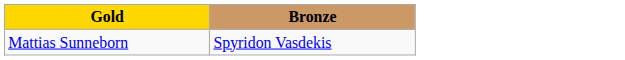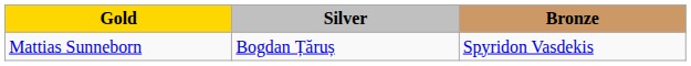 <table class="wikitable" style="text-align:left">
 <tr align="center">
 <td width=200 bgcolor=gold><strong>Gold</strong></td>
+<td width=200 bgcolor=silver><strong>Silver</strong></td>
 <td width=200 bgcolor=CC9966><strong>Bronze</strong></td>
 </tr>
 <tr>
 <td><a href='#'>Mattias Sunneborn</a><br><em></em></td>
+<td><a href='#'>Bogdan Țăruș</a><br><em></em></td>
 <td><a href='#'>Spyridon Vasdekis</a><br><em></em></td>
 </tr>
 </table>
